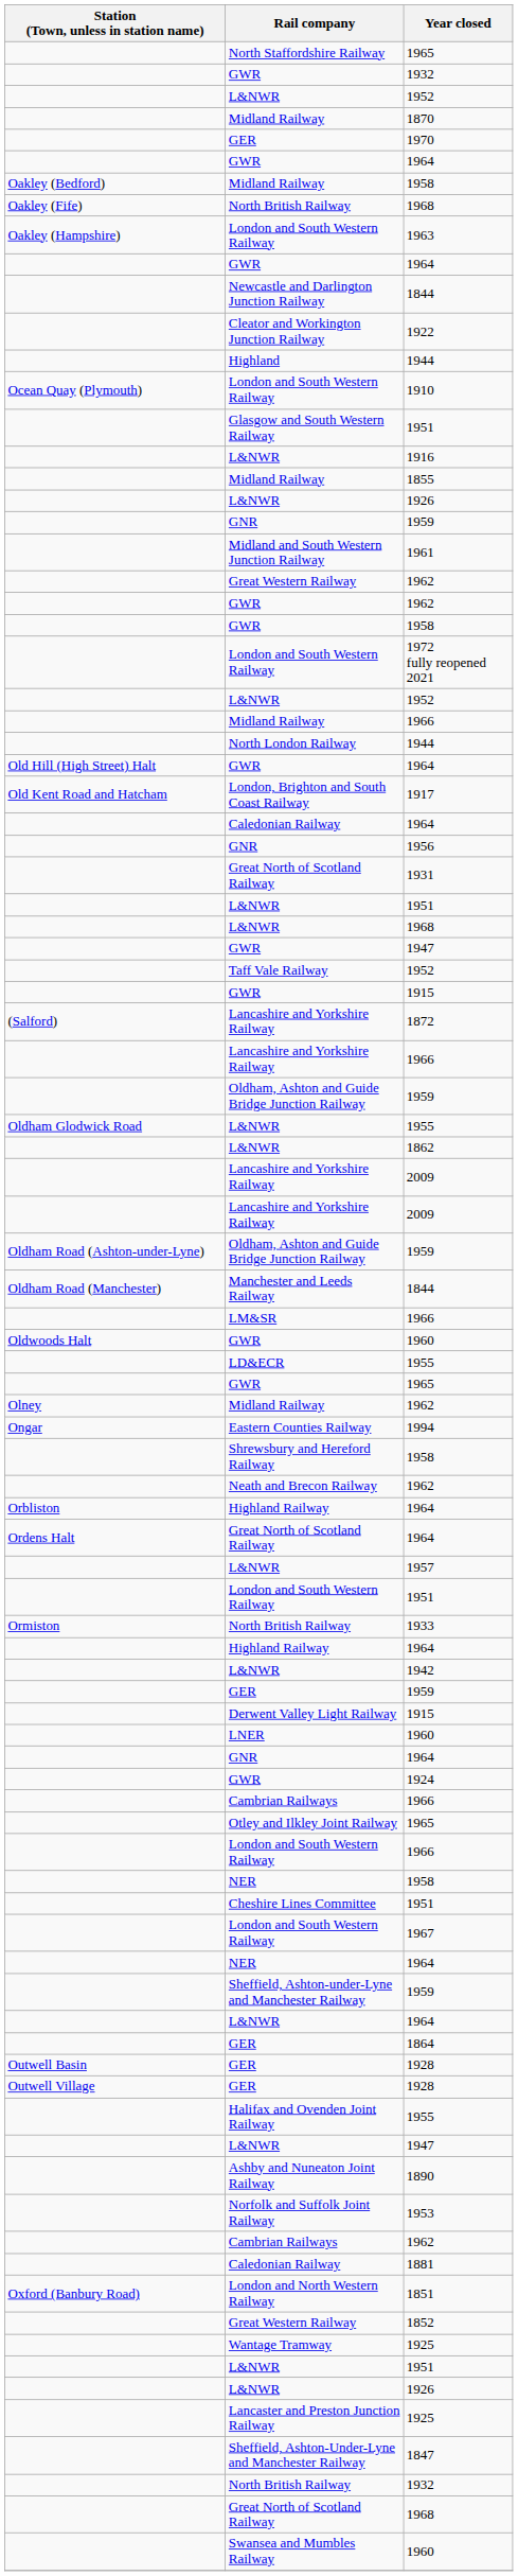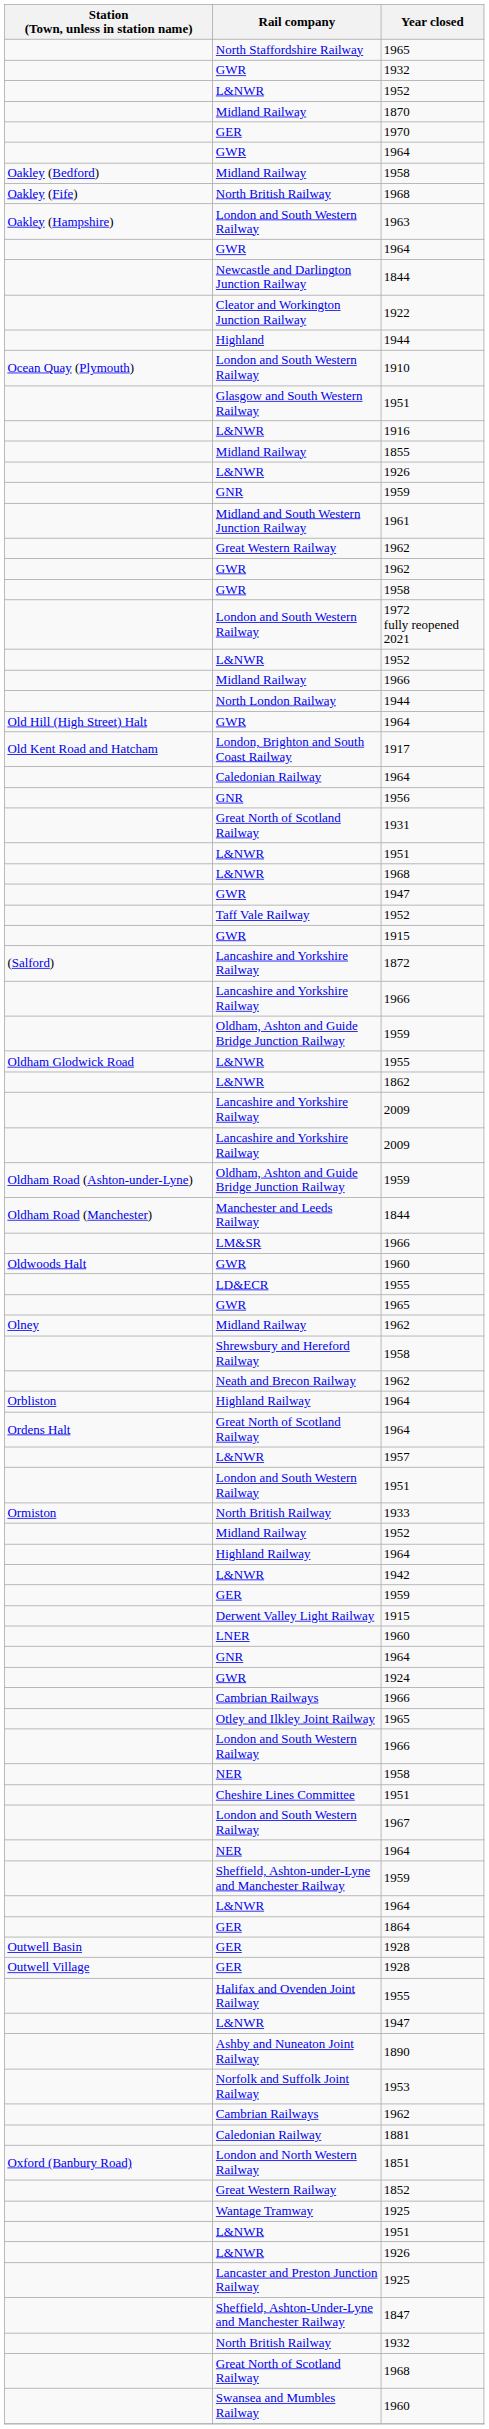 <table class="wikitable sortable">
 <tr>
 <th style="width:250px">Station<br>(Town, unless in station name)</th>
 <th style="width:200px">Rail company</th>
 <th style="width:120px">Year closed</th>
 </tr>
 <tr>
 <td></td>
 <td><a href='#'>North Staffordshire Railway</a></td>
 <td>1965</td>
 </tr>
 <tr>
 <td></td>
 <td><a href='#'>GWR</a></td>
 <td>1932</td>
 </tr>
 <tr>
 <td></td>
 <td><a href='#'>L&NWR</a></td>
 <td>1952</td>
 </tr>
 <tr>
 <td></td>
 <td><a href='#'>Midland Railway</a></td>
 <td>1870</td>
 </tr>
 <tr>
 <td></td>
 <td><a href='#'>GER</a></td>
 <td>1970</td>
 </tr>
 <tr>
 <td></td>
 <td><a href='#'>GWR</a></td>
 <td>1964</td>
 </tr>
 <tr>
 <td><a href='#'>Oakley</a> (<a href='#'>Bedford</a>)</td>
 <td><a href='#'>Midland Railway</a></td>
 <td>1958</td>
 </tr>
 <tr>
 <td><a href='#'>Oakley</a> (<a href='#'>Fife</a>)</td>
 <td><a href='#'>North British Railway</a></td>
 <td>1968</td>
 </tr>
 <tr>
 <td><a href='#'>Oakley</a> (<a href='#'>Hampshire</a>)</td>
 <td><a href='#'>London and South Western Railway</a></td>
 <td>1963</td>
 </tr>
 <tr>
 <td></td>
 <td><a href='#'>GWR</a></td>
 <td>1964</td>
 </tr>
 <tr>
 <td></td>
 <td><a href='#'>Newcastle and Darlington Junction Railway</a></td>
 <td>1844</td>
 </tr>
 <tr>
 <td></td>
 <td><a href='#'>Cleator and Workington Junction Railway</a></td>
 <td>1922</td>
 </tr>
 <tr>
 <td></td>
 <td><a href='#'>Highland</a></td>
 <td>1944</td>
 </tr>
 <tr>
 <td><a href='#'>Ocean Quay</a> (<a href='#'>Plymouth</a>)</td>
 <td><a href='#'>London and South Western Railway</a></td>
 <td>1910</td>
 </tr>
 <tr>
 <td></td>
 <td><a href='#'>Glasgow and South Western Railway</a></td>
 <td>1951</td>
 </tr>
 <tr>
 <td></td>
 <td><a href='#'>L&NWR</a></td>
 <td>1916</td>
 </tr>
 <tr>
 <td></td>
 <td><a href='#'>Midland Railway</a></td>
 <td>1855</td>
 </tr>
 <tr>
 <td></td>
 <td><a href='#'>L&NWR</a></td>
 <td>1926</td>
 </tr>
 <tr>
 <td></td>
 <td><a href='#'>GNR</a></td>
 <td>1959</td>
 </tr>
 <tr>
 <td></td>
 <td><a href='#'>Midland and South Western Junction Railway</a></td>
 <td>1961</td>
 </tr>
 <tr>
 <td></td>
 <td><a href='#'>Great Western Railway</a></td>
 <td>1962</td>
 </tr>
 <tr>
 <td></td>
 <td><a href='#'>GWR</a></td>
 <td>1962</td>
 </tr>
 <tr>
 <td></td>
 <td><a href='#'>GWR</a></td>
 <td>1958</td>
 </tr>
 <tr>
 <td></td>
 <td><a href='#'>London and South Western Railway</a></td>
 <td>1972<br>fully reopened 2021</td>
 </tr>
 <tr>
 <td></td>
 <td><a href='#'>L&NWR</a></td>
 <td>1952</td>
 </tr>
 <tr>
 <td></td>
 <td><a href='#'>Midland Railway</a></td>
 <td>1966</td>
 </tr>
 <tr>
 <td></td>
 <td><a href='#'>North London Railway</a></td>
 <td>1944</td>
 </tr>
 <tr>
 <td><a href='#'>Old Hill (High Street) Halt</a></td>
 <td><a href='#'>GWR</a></td>
 <td>1964</td>
 </tr>
 <tr>
 <td><a href='#'>Old Kent Road and Hatcham</a></td>
 <td><a href='#'>London, Brighton and South Coast Railway</a></td>
 <td>1917</td>
 </tr>
 <tr>
 <td></td>
 <td><a href='#'>Caledonian Railway</a></td>
 <td>1964</td>
 </tr>
 <tr>
 <td></td>
 <td><a href='#'>GNR</a></td>
 <td>1956</td>
 </tr>
 <tr>
 <td></td>
 <td><a href='#'>Great North of Scotland Railway</a></td>
 <td>1931</td>
 </tr>
 <tr>
 <td></td>
 <td><a href='#'>L&NWR</a></td>
 <td>1951</td>
 </tr>
 <tr>
 <td></td>
 <td><a href='#'>L&NWR</a></td>
 <td>1968</td>
 </tr>
 <tr>
 <td></td>
 <td><a href='#'>GWR</a></td>
 <td>1947</td>
 </tr>
 <tr>
 <td></td>
 <td><a href='#'>Taff Vale Railway</a></td>
 <td>1952</td>
 </tr>
 <tr>
 <td></td>
 <td><a href='#'>GWR</a></td>
 <td>1915</td>
 </tr>
 <tr>
 <td> (<a href='#'>Salford</a>)</td>
 <td><a href='#'>Lancashire and Yorkshire Railway</a></td>
 <td>1872</td>
 </tr>
 <tr>
 <td></td>
 <td><a href='#'>Lancashire and Yorkshire Railway</a></td>
 <td>1966</td>
 </tr>
 <tr>
 <td></td>
 <td><a href='#'>Oldham, Ashton and Guide Bridge Junction Railway</a></td>
 <td>1959</td>
 </tr>
 <tr>
 <td><a href='#'>Oldham Glodwick Road</a></td>
 <td><a href='#'>L&NWR</a></td>
 <td>1955</td>
 </tr>
 <tr>
 <td></td>
 <td><a href='#'>L&NWR</a></td>
 <td>1862</td>
 </tr>
 <tr>
 <td></td>
 <td><a href='#'>Lancashire and Yorkshire Railway</a></td>
 <td>2009</td>
 </tr>
 <tr>
 <td></td>
 <td><a href='#'>Lancashire and Yorkshire Railway</a></td>
 <td>2009</td>
 </tr>
 <tr>
 <td><a href='#'>Oldham Road</a> (<a href='#'>Ashton-under-Lyne</a>)</td>
 <td><a href='#'>Oldham, Ashton and Guide Bridge Junction Railway</a></td>
 <td>1959</td>
 </tr>
 <tr>
 <td><a href='#'>Oldham Road</a> (<a href='#'>Manchester</a>)</td>
 <td><a href='#'>Manchester and Leeds Railway</a></td>
 <td>1844</td>
 </tr>
 <tr>
 <td></td>
 <td><a href='#'>LM&SR</a></td>
 <td>1966</td>
 </tr>
 <tr>
 <td><a href='#'>Oldwoods Halt</a></td>
 <td><a href='#'>GWR</a></td>
 <td>1960</td>
 </tr>
 <tr>
 <td></td>
 <td><a href='#'>LD&ECR</a></td>
 <td>1955</td>
 </tr>
 <tr>
 <td></td>
 <td><a href='#'>GWR</a></td>
 <td>1965</td>
 </tr>
 <tr>
 <td><a href='#'>Olney</a></td>
 <td><a href='#'>Midland Railway</a></td>
 <td>1962</td>
 </tr>
 <tr>
-<td><a href='#'>Ongar</a></td>
-<td><a href='#'>Eastern Counties Railway</a></td>
-<td>1994</td>
-</tr>
-<tr>
 <td></td>
 <td><a href='#'>Shrewsbury and Hereford Railway</a></td>
 <td>1958</td>
 </tr>
 <tr>
 <td></td>
 <td><a href='#'>Neath and Brecon Railway</a></td>
 <td>1962</td>
 </tr>
 <tr>
 <td><a href='#'>Orbliston</a></td>
 <td><a href='#'>Highland Railway</a></td>
 <td>1964</td>
 </tr>
 <tr>
 <td><a href='#'>Ordens Halt</a></td>
 <td><a href='#'>Great North of Scotland Railway</a></td>
 <td>1964</td>
 </tr>
 <tr>
 <td></td>
 <td><a href='#'>L&NWR</a></td>
 <td>1957</td>
 </tr>
 <tr>
 <td></td>
 <td><a href='#'>London and South Western Railway</a></td>
 <td>1951</td>
 </tr>
 <tr>
 <td><a href='#'>Ormiston</a></td>
 <td><a href='#'>North British Railway</a></td>
 <td>1933</td>
+</tr>
+<tr>
+<td></td>
+<td><a href='#'>Midland Railway</a></td>
+<td>1952</td>
 </tr>
 <tr>
 <td></td>
 <td><a href='#'>Highland Railway</a></td>
 <td>1964</td>
 </tr>
 <tr>
 <td></td>
 <td><a href='#'>L&NWR</a></td>
 <td>1942</td>
 </tr>
 <tr>
 <td></td>
 <td><a href='#'>GER</a></td>
 <td>1959</td>
 </tr>
 <tr>
 <td></td>
 <td><a href='#'>Derwent Valley Light Railway</a></td>
 <td>1915</td>
 </tr>
 <tr>
 <td></td>
 <td><a href='#'>LNER</a></td>
 <td>1960</td>
 </tr>
 <tr>
 <td></td>
 <td><a href='#'>GNR</a></td>
 <td>1964</td>
 </tr>
 <tr>
 <td></td>
 <td><a href='#'>GWR</a></td>
 <td>1924</td>
 </tr>
 <tr>
 <td></td>
 <td><a href='#'>Cambrian Railways</a></td>
 <td>1966</td>
 </tr>
 <tr>
 <td></td>
 <td><a href='#'>Otley and Ilkley Joint Railway</a></td>
 <td>1965</td>
 </tr>
 <tr>
 <td></td>
 <td><a href='#'>London and South Western Railway</a></td>
 <td>1966</td>
 </tr>
 <tr>
 <td></td>
 <td><a href='#'>NER</a></td>
 <td>1958</td>
 </tr>
 <tr>
 <td></td>
 <td><a href='#'>Cheshire Lines Committee</a></td>
 <td>1951</td>
 </tr>
 <tr>
 <td></td>
 <td><a href='#'>London and South Western Railway</a></td>
 <td>1967</td>
 </tr>
 <tr>
 <td></td>
 <td><a href='#'>NER</a></td>
 <td>1964</td>
 </tr>
 <tr>
 <td></td>
 <td><a href='#'>Sheffield, Ashton-under-Lyne and Manchester Railway</a></td>
 <td>1959</td>
 </tr>
 <tr>
 <td></td>
 <td><a href='#'>L&NWR</a></td>
 <td>1964</td>
 </tr>
 <tr>
 <td></td>
 <td><a href='#'>GER</a></td>
 <td>1864</td>
 </tr>
 <tr>
 <td><a href='#'>Outwell Basin</a></td>
 <td><a href='#'>GER</a></td>
 <td>1928</td>
 </tr>
 <tr>
 <td><a href='#'>Outwell Village</a></td>
 <td><a href='#'>GER</a></td>
 <td>1928</td>
 </tr>
 <tr>
 <td></td>
 <td><a href='#'>Halifax and Ovenden Joint Railway</a></td>
 <td>1955</td>
 </tr>
 <tr>
 <td></td>
 <td><a href='#'>L&NWR</a></td>
 <td>1947</td>
 </tr>
 <tr>
 <td></td>
 <td><a href='#'>Ashby and Nuneaton Joint Railway</a></td>
 <td>1890</td>
 </tr>
 <tr>
 <td></td>
 <td><a href='#'>Norfolk and Suffolk Joint Railway</a></td>
 <td>1953</td>
 </tr>
 <tr>
 <td></td>
 <td><a href='#'>Cambrian Railways</a></td>
 <td>1962</td>
 </tr>
 <tr>
 <td></td>
 <td><a href='#'>Caledonian Railway</a></td>
 <td>1881</td>
 </tr>
 <tr>
 <td><a href='#'>Oxford (Banbury Road)</a></td>
 <td><a href='#'>London and North Western Railway</a></td>
 <td>1851</td>
 </tr>
 <tr>
 <td></td>
 <td><a href='#'>Great Western Railway</a></td>
 <td>1852</td>
 </tr>
 <tr>
 <td></td>
 <td><a href='#'>Wantage Tramway</a></td>
 <td>1925</td>
 </tr>
 <tr>
 <td></td>
 <td><a href='#'>L&NWR</a></td>
 <td>1951</td>
 </tr>
 <tr>
 <td></td>
 <td><a href='#'>L&NWR</a></td>
 <td>1926</td>
 </tr>
 <tr>
 <td></td>
 <td><a href='#'>Lancaster and Preston Junction Railway</a></td>
 <td>1925</td>
 </tr>
 <tr>
 <td></td>
 <td><a href='#'>Sheffield, Ashton-Under-Lyne and Manchester Railway</a></td>
 <td>1847</td>
 </tr>
 <tr>
 <td></td>
 <td><a href='#'>North British Railway</a></td>
 <td>1932</td>
 </tr>
 <tr>
 <td></td>
 <td><a href='#'>Great North of Scotland Railway</a></td>
 <td>1968</td>
 </tr>
 <tr>
 <td></td>
 <td><a href='#'>Swansea and Mumbles Railway</a></td>
 <td>1960</td>
 </tr>
 <tr>
 </tr>
 </table>
